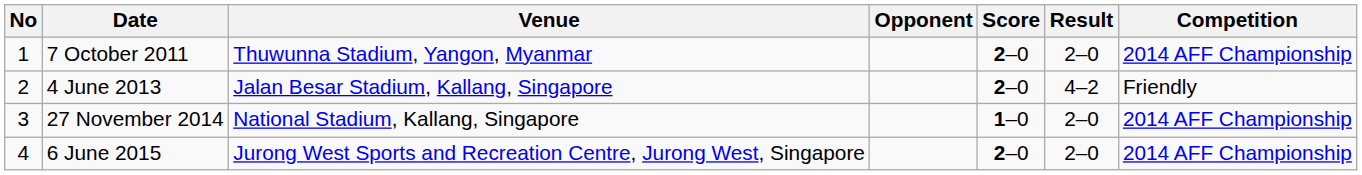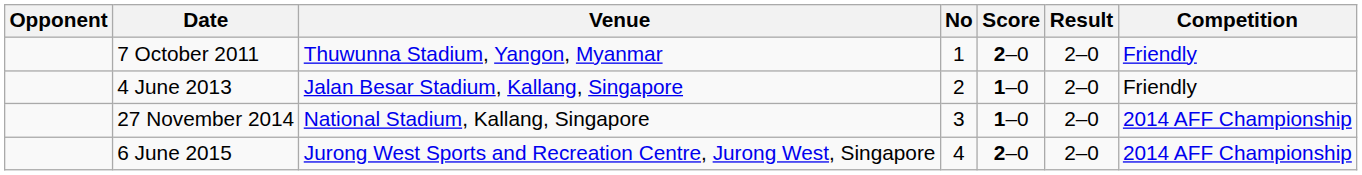 <table class="wikitable">
 <tr>
-<th>No</th>
+<th>Opponent</th>
 <th>Date</th>
 <th>Venue</th>
-<th>Opponent</th>
+<th>No</th>
 <th>Score</th>
 <th>Result</th>
 <th>Competition</th>
 </tr>
 <tr>
-<td align=center>1</td>
+<td></td>
 <td>7 October 2011</td>
 <td><a href='#'>Thuwunna Stadium</a>, <a href='#'>Yangon</a>, <a href='#'>Myanmar</a></td>
-<td></td>
+<td align=center>1</td>
 <td align=center><strong>2</strong>–0</td>
 <td align=center>2–0</td>
-<td><a href='#'>2014 AFF Championship</a></td>
+<td><a href='#'>Friendly</a></td>
 </tr>
 <tr>
-<td align=center>2</td>
+<td></td>
 <td>4 June 2013</td>
 <td><a href='#'>Jalan Besar Stadium</a>, <a href='#'>Kallang</a>, <a href='#'>Singapore</a></td>
-<td></td>
-<td align=center><strong>2</strong>–0</td>
-<td align=center>4–2</td>
+<td align=center>2</td>
+<td align=center><strong>1</strong>–0</td>
+<td align=center>2–0</td>
 <td>Friendly</td>
 </tr>
 <tr>
-<td align=center>3</td>
+<td></td>
 <td>27 November 2014</td>
 <td><a href='#'>National Stadium</a>, Kallang, Singapore</td>
-<td></td>
+<td align=center>3</td>
 <td align=center><strong>1</strong>–0</td>
 <td align=center>2–0</td>
 <td><a href='#'>2014 AFF Championship</a></td>
 </tr>
 <tr>
-<td align=center>4</td>
+<td></td>
 <td>6 June 2015</td>
 <td><a href='#'>Jurong West Sports and Recreation Centre</a>, <a href='#'>Jurong West</a>, Singapore</td>
-<td></td>
+<td align=center>4</td>
 <td align=center><strong>2</strong>–0</td>
 <td align=center>2–0</td>
 <td><a href='#'>2014 AFF Championship</a></td>
 </tr>
 </table>
